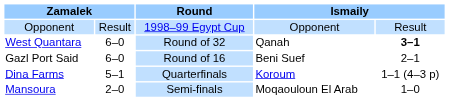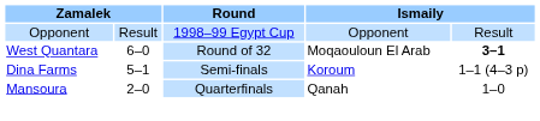 <table style="width:100%; text-align:center;">
 <tr style="vertical-align:top; background:#9cf;">
 <th colspan=2 style="width:1*">Zamalek</th>
 <th><strong>Round</strong></th>
 <th colspan=2 style="width:1*">Ismaily</th>
 </tr>
 <tr style="vertical-align:top; background:#c1e0ff;">
 <td>Opponent</td>
 <td>Result</td>
 <td><a href='#'>1998–99 Egypt Cup</a></td>
 <td>Opponent</td>
 <td>Result</td>
 </tr>
 <tr>
 <td align=left><a href='#'>West Quantara</a></td>
 <td>6–0</td>
 <td style="background:#c1e0ff;">Round of 32</td>
-<td align=left>Qanah</td>
+<td align=left>Moqaouloun El Arab</td>
 <td><strong>3–1</strong></td>
-</tr>
-<tr>
-<td align=left>Gazl Port Said</td>
-<td>6–0</td>
-<td style="background:#c1e0ff;">Round of 16</td>
-<td align=left>Beni Suef</td>
-<td>2–1</td>
 </tr>
 <tr>
 <td align=left><a href='#'>Dina Farms</a></td>
 <td>5–1</td>
-<td style="background:#c1e0ff;">Quarterfinals</td>
+<td style="background:#c1e0ff;">Semi-finals</td>
 <td align=left><a href='#'>Koroum</a></td>
 <td>1–1 (4–3 p)</td>
 </tr>
 <tr>
 <td align=left><a href='#'>Mansoura</a></td>
 <td>2–0</td>
-<td style="background:#c1e0ff;">Semi-finals</td>
-<td align=left>Moqaouloun El Arab</td>
+<td style="background:#c1e0ff;">Quarterfinals</td>
+<td align=left>Qanah</td>
 <td>1–0</td>
 </tr>
 </table>
